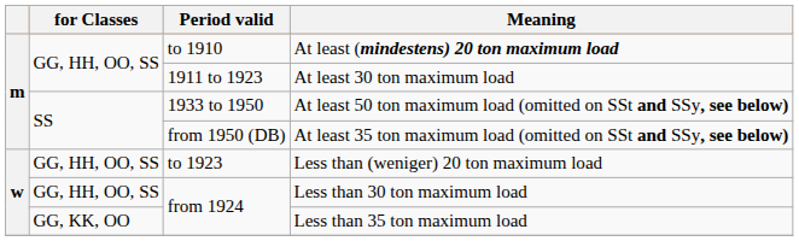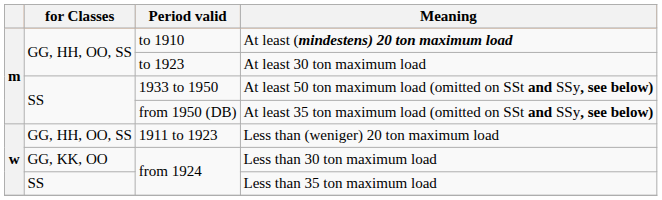 <table class="wikitable">
 <tr style="background:#FF7F24">
 <th></th>
 <th>for Classes</th>
 <th>Period valid</th>
 <th>Meaning</th>
 </tr>
 <tr ---->
 <th rowspan="4">m</th>
 <td rowspan="2">GG, HH, OO, SS</td>
 <td>to 1910</td>
 <td>At least (<strong><em>m<strong>indestens<em>) 20 ton maximum load</td>
 </tr>
 <tr ---->
-<td>1911 to 1923</td>
+<td>to 1923</td>
 <td>At least 30 ton maximum load</td>
 </tr>
 <tr ---->
 <td rowspan="2">SS</td>
 <td>1933 to 1950</td>
 <td>At least 50 ton maximum load </em>(omitted on </strong>SSt<strong> and </strong>SSy<strong>, see below)<em></td>
 </tr>
 <tr ---->
 <td>from 1950 (DB)</td>
 <td>At least 35 ton maximum load </em>(omitted on </strong>SSt<strong> and </strong>SSy<strong>, see below)<em></td>
 </tr>
 <tr ---->
 <th rowspan="3">w</th>
 <td>GG, HH, OO, SS</td>
-<td>to 1923</td>
+<td>1911 to 1923</td>
 <td>Less than (</em></strong>w</strong>eniger</em>) 20 ton maximum load</td>
 </tr>
 <tr ---->
-<td>GG, HH, OO, SS</td>
+<td>GG, KK, OO</td>
 <td rowspan="2">from 1924</td>
 <td>Less than 30 ton maximum load</td>
 </tr>
 <tr ---->
-<td>GG, KK, OO</td>
+<td>SS</td>
 <td>Less than 35 ton maximum load</td>
 </tr>
 <tr ---->
 </tr>
 </table>
